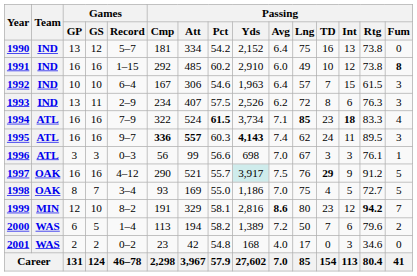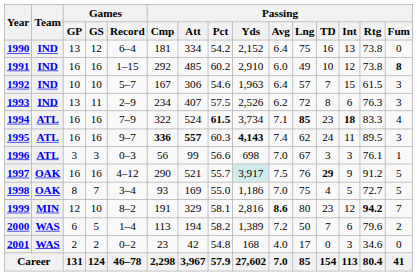 <table class=wikitable style="text-align:center;">
 <tr>
 <th rowspan="2">Year</th>
 <th rowspan="2">Team</th>
 <th colspan="3">Games</th>
 <th colspan="10">Passing</th>
 </tr>
 <tr>
 <th>GP</th>
 <th>GS</th>
 <th>Record</th>
 <th>Cmp</th>
 <th>Att</th>
 <th>Pct</th>
 <th>Yds</th>
 <th>Avg</th>
 <th>Lng</th>
 <th>TD</th>
 <th>Int</th>
 <th>Rtg</th>
 <th>Fum</th>
 </tr>
 <tr>
 <th><a href='#'>1990</a></th>
 <th><a href='#'>IND</a></th>
 <td>13</td>
 <td>12</td>
-<td>5–7</td>
+<td>6–4</td>
 <td>181</td>
 <td>334</td>
 <td>54.2</td>
 <td>2,152</td>
 <td>6.4</td>
 <td>75</td>
 <td>16</td>
 <td>13</td>
 <td>73.8</td>
 <td>0</td>
 </tr>
 <tr>
 <th><a href='#'>1991</a></th>
 <th><a href='#'>IND</a></th>
 <td>16</td>
 <td>16</td>
 <td>1–15</td>
 <td>292</td>
 <td>485</td>
 <td>60.2</td>
 <td>2,910</td>
 <td>6.0</td>
 <td>49</td>
 <td>10</td>
 <td>12</td>
 <td>73.8</td>
 <td><strong>8</strong></td>
 </tr>
 <tr>
 <th><a href='#'>1992</a></th>
 <th><a href='#'>IND</a></th>
 <td>10</td>
 <td>10</td>
-<td>6–4</td>
+<td>5–7</td>
 <td>167</td>
 <td>306</td>
 <td>54.6</td>
 <td>1,963</td>
 <td>6.4</td>
 <td>57</td>
 <td>7</td>
 <td>15</td>
 <td>61.5</td>
 <td>3</td>
 </tr>
 <tr>
 <th><a href='#'>1993</a></th>
 <th><a href='#'>IND</a></th>
 <td>13</td>
 <td>11</td>
 <td>2–9</td>
 <td>234</td>
 <td>407</td>
 <td>57.5</td>
 <td>2,526</td>
 <td>6.2</td>
 <td>72</td>
 <td>8</td>
 <td>6</td>
 <td>76.3</td>
 <td>3</td>
 </tr>
 <tr>
 <th><a href='#'>1994</a></th>
 <th><a href='#'>ATL</a></th>
 <td>16</td>
 <td>16</td>
 <td>7–9</td>
 <td>322</td>
 <td>524</td>
 <td><strong>61.5</strong></td>
 <td>3,734</td>
 <td>7.1</td>
 <td><strong>85</strong></td>
 <td>23</td>
 <td><strong>18</strong></td>
 <td>83.3</td>
 <td>4</td>
 </tr>
 <tr>
 <th><a href='#'>1995</a></th>
 <th><a href='#'>ATL</a></th>
 <td>16</td>
 <td>16</td>
 <td>9–7</td>
 <td><strong>336</strong></td>
 <td><strong>557</strong></td>
 <td>60.3</td>
 <td><strong>4,143</strong></td>
 <td>7.4</td>
 <td>62</td>
 <td>24</td>
 <td>11</td>
 <td>89.5</td>
 <td>3</td>
 </tr>
 <tr>
 <th><a href='#'>1996</a></th>
 <th><a href='#'>ATL</a></th>
 <td>3</td>
 <td>3</td>
 <td>0–3</td>
 <td>56</td>
 <td>99</td>
 <td>56.6</td>
 <td>698</td>
 <td>7.0</td>
 <td>67</td>
 <td>3</td>
 <td>3</td>
 <td>76.1</td>
 <td>1</td>
 </tr>
 <tr>
 <th><a href='#'>1997</a></th>
 <th><a href='#'>OAK</a></th>
 <td>16</td>
 <td>16</td>
 <td>4–12</td>
 <td>290</td>
 <td>521</td>
 <td>55.7</td>
 <td style="background:#cfecec;">3,917</td>
 <td>7.5</td>
 <td>76</td>
 <td><strong>29</strong></td>
 <td>9</td>
 <td>91.2</td>
 <td>5</td>
 </tr>
 <tr>
 <th><a href='#'>1998</a></th>
 <th><a href='#'>OAK</a></th>
 <td>8</td>
 <td>7</td>
 <td>3–4</td>
 <td>93</td>
 <td>169</td>
 <td>55.0</td>
 <td>1,186</td>
 <td>7.0</td>
 <td>75</td>
 <td>4</td>
 <td>5</td>
 <td>72.7</td>
 <td>5</td>
 </tr>
 <tr>
 <th><a href='#'>1999</a></th>
 <th><a href='#'>MIN</a></th>
 <td>12</td>
 <td>10</td>
 <td>8–2</td>
 <td>191</td>
 <td>329</td>
 <td>58.1</td>
 <td>2,816</td>
 <td><strong>8.6</strong></td>
 <td>80</td>
 <td>23</td>
 <td>12</td>
 <td><strong>94.2</strong></td>
 <td>7</td>
 </tr>
 <tr>
 <th><a href='#'>2000</a></th>
 <th><a href='#'>WAS</a></th>
 <td>6</td>
 <td>5</td>
 <td>1–4</td>
 <td>113</td>
 <td>194</td>
 <td>58.2</td>
 <td>1,389</td>
 <td>7.2</td>
 <td>50</td>
 <td>7</td>
 <td>6</td>
 <td>79.6</td>
 <td>2</td>
 </tr>
 <tr>
 <th><a href='#'>2001</a></th>
 <th><a href='#'>WAS</a></th>
 <td>2</td>
 <td>2</td>
 <td>0–2</td>
 <td>23</td>
 <td>42</td>
 <td>54.8</td>
 <td>168</td>
 <td>4.0</td>
 <td>17</td>
 <td>0</td>
 <td>3</td>
 <td>34.6</td>
 <td>0</td>
 </tr>
 <tr>
 <th colspan="2">Career</th>
 <th>131</th>
 <th>124</th>
 <th>46–78</th>
 <th>2,298</th>
 <th>3,967</th>
 <th>57.9</th>
 <th>27,602</th>
 <th>7.0</th>
 <th>85</th>
 <th>154</th>
 <th>113</th>
 <th>80.4</th>
 <th>41</th>
 </tr>
 </table>
